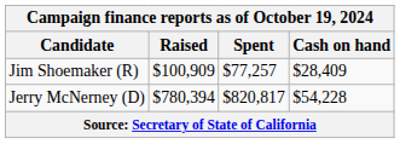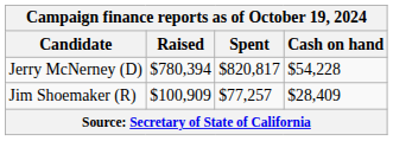 <table class="wikitable sortable">
 <tr>
 <th colspan=4>Campaign finance reports as of October 19, 2024</th>
 </tr>
 <tr style="text-align:center;">
 <th>Candidate</th>
 <th>Raised</th>
 <th>Spent</th>
 <th>Cash on hand</th>
 </tr>
 <tr>
+<td>Jerry McNerney (D)</td>
+<td>$780,394</td>
+<td>$820,817</td>
+<td>$54,228</td>
+</tr>
+<tr>
 <td>Jim Shoemaker (R)</td>
 <td>$100,909</td>
 <td>$77,257</td>
 <td>$28,409</td>
 </tr>
 <tr>
-<td>Jerry McNerney (D)</td>
-<td>$780,394</td>
-<td>$820,817</td>
-<td>$54,228</td>
-</tr>
-<tr>
 <th colspan="4"><small>Source: <a href='#'>Secretary of State of California</a></small></th>
 </tr>
 </table>
